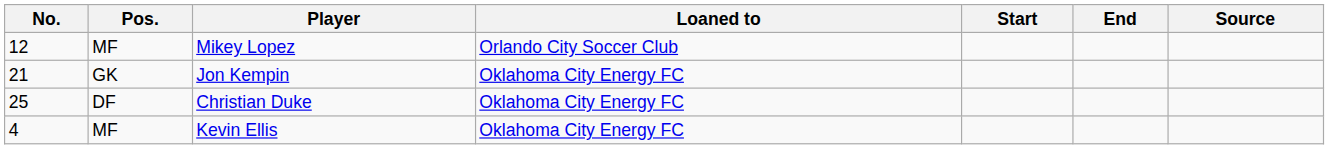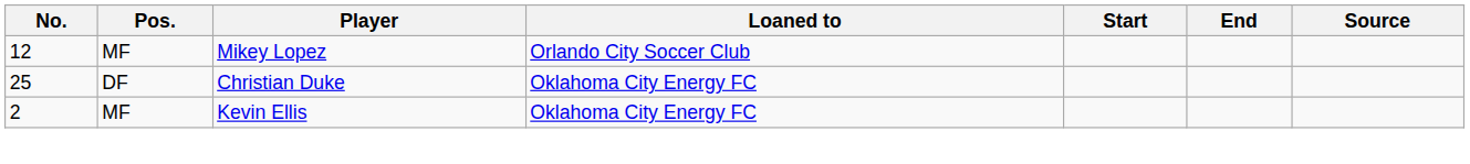 <table class="wikitable sortable" style="width:90%; text-align:center; font-size:95%; text-align:left;">
 <tr>
 <th><strong>No.</strong></th>
 <th><strong>Pos.</strong></th>
 <th><strong>Player</strong></th>
 <th><strong>Loaned to</strong></th>
 <th><strong>Start</strong></th>
 <th><strong>End</strong></th>
 <th><strong>Source</strong></th>
 </tr>
 <tr>
 <td>12</td>
 <td>MF</td>
 <td> <a href='#'>Mikey Lopez</a></td>
 <td> <a href='#'>Orlando City Soccer Club</a></td>
 <td></td>
 <td></td>
 <td></td>
 </tr>
 <tr>
-<td>21</td>
-<td>GK</td>
-<td> <a href='#'>Jon Kempin</a></td>
-<td> <a href='#'>Oklahoma City Energy FC</a></td>
-<td></td>
-<td></td>
-<td></td>
-</tr>
-<tr>
 <td>25</td>
 <td>DF</td>
 <td> <a href='#'>Christian Duke</a></td>
 <td> <a href='#'>Oklahoma City Energy FC</a></td>
 <td></td>
 <td></td>
 <td></td>
 </tr>
 <tr>
-<td>4</td>
+<td>2</td>
 <td>MF</td>
 <td> <a href='#'>Kevin Ellis</a></td>
 <td> <a href='#'>Oklahoma City Energy FC</a></td>
 <td></td>
 <td></td>
 <td></td>
 </tr>
 </table>
